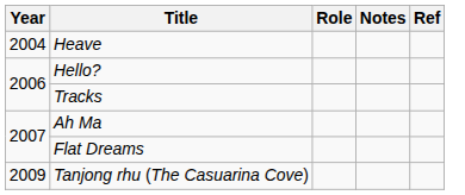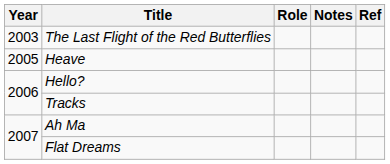 <table class="wikitable sortable">
 <tr>
 <th>Year</th>
 <th>Title</th>
 <th>Role</th>
 <th>Notes</th>
 <th>Ref</th>
 </tr>
 <tr>
-<td>2004</td>
+<td>2003</td>
+<td><em>The Last Flight of the Red Butterflies</em></td>
+<td></td>
+<td></td>
+<td></td>
+</tr>
+<tr>
+<td>2005</td>
 <td><em>Heave</em></td>
 <td></td>
 <td></td>
 <td></td>
 </tr>
 <tr>
 <td rowspan="2">2006</td>
 <td><em>Hello?</em></td>
 <td></td>
 <td></td>
 <td></td>
 </tr>
 <tr>
 <td><em>Tracks</em></td>
 <td></td>
 <td></td>
 <td></td>
 </tr>
 <tr>
 <td rowspan="2">2007</td>
 <td><em>Ah Ma</em></td>
 <td></td>
 <td></td>
 <td></td>
 </tr>
 <tr>
 <td><em>Flat Dreams</em></td>
 <td></td>
 <td></td>
 <td></td>
 </tr>
-<tr>
-<td>2009</td>
-<td><em>Tanjong rhu</em> (<em>The Casuarina Cove</em>)</td>
-<td></td>
-<td></td>
-<td></td>
-</tr>
 </table>
